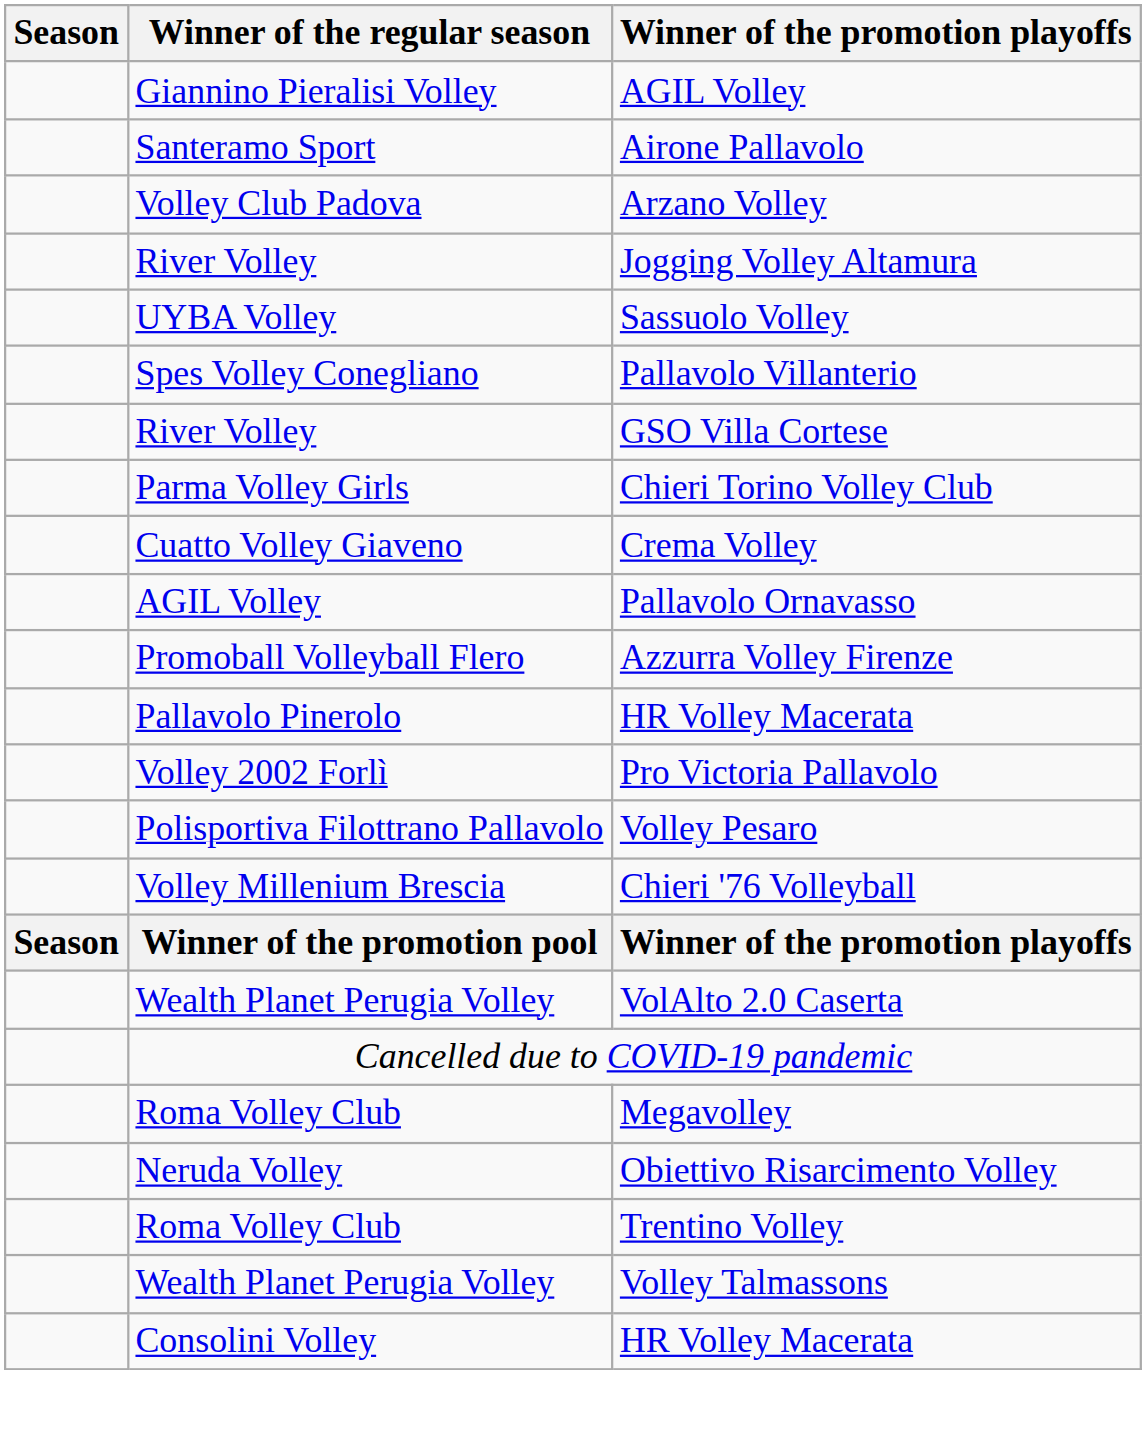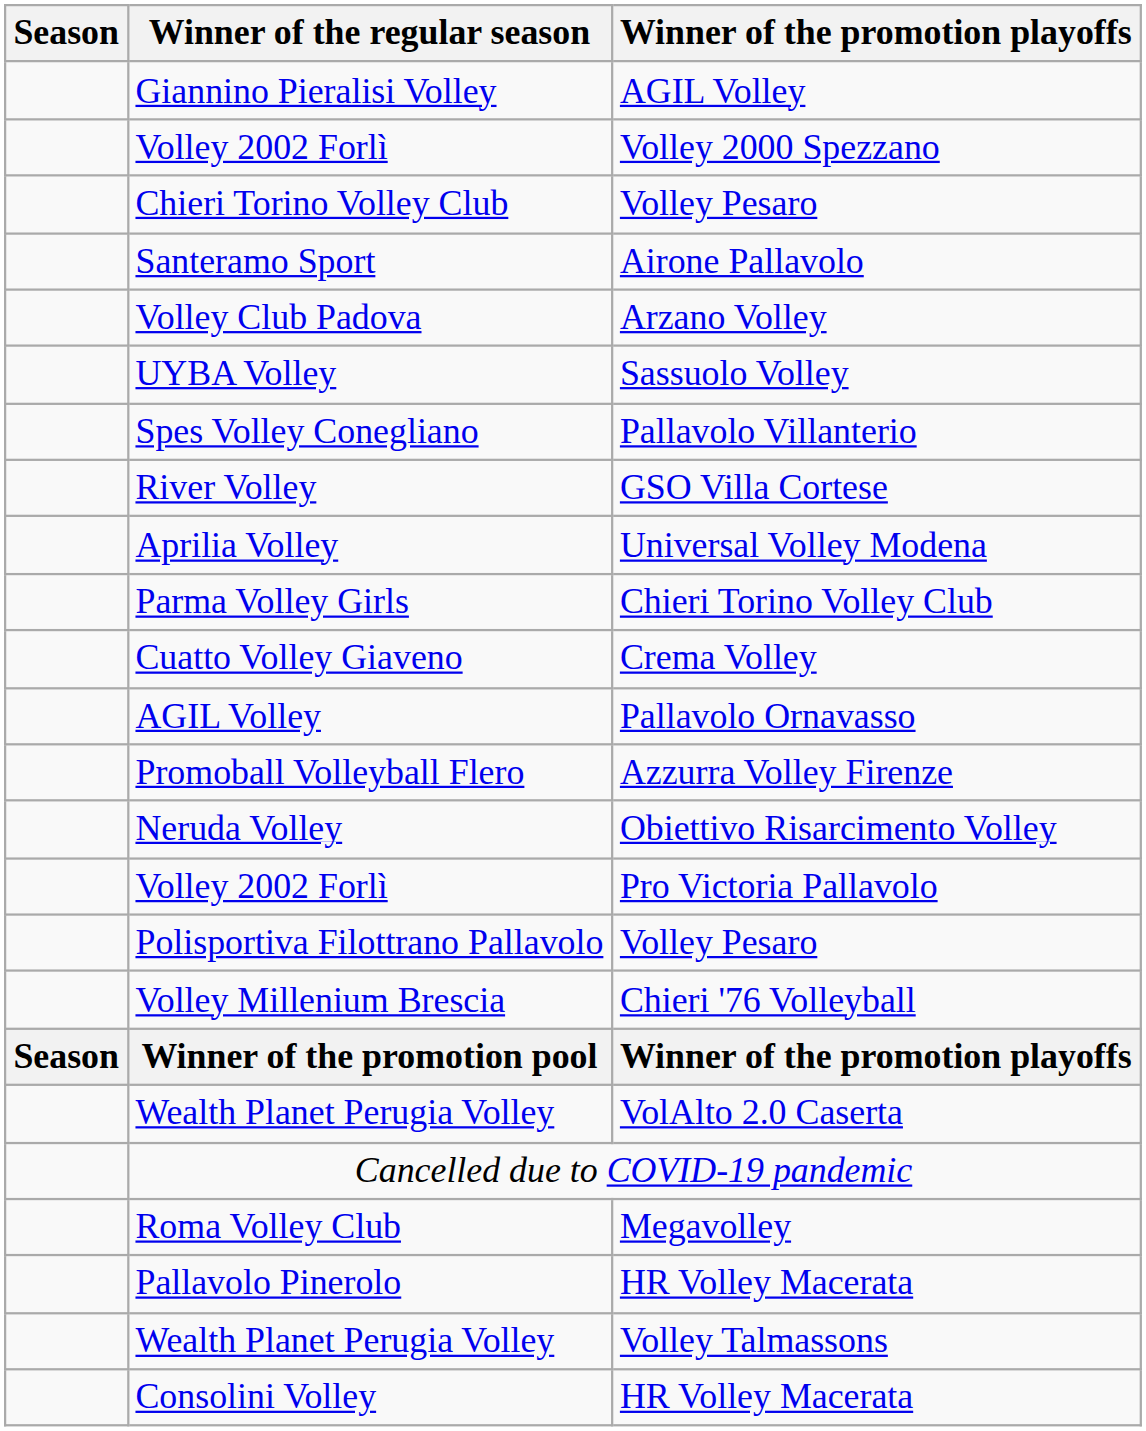 <table class="wikitable">
 <tr>
 <th>Season</th>
 <th>Winner of the regular season</th>
 <th>Winner of the promotion playoffs</th>
 </tr>
 <tr>
 <td align="center"></td>
 <td><a href='#'>Giannino Pieralisi Volley</a></td>
 <td><a href='#'>AGIL Volley</a></td>
 </tr>
 <tr>
 <td align="center"></td>
+<td><a href='#'>Volley 2002 Forlì</a></td>
+<td><a href='#'>Volley 2000 Spezzano</a></td>
+</tr>
+<tr>
+<td align="center"></td>
+<td><a href='#'>Chieri Torino Volley Club</a></td>
+<td><a href='#'>Volley Pesaro</a></td>
+</tr>
+<tr>
+<td align="center"></td>
 <td><a href='#'>Santeramo Sport</a></td>
 <td><a href='#'>Airone Pallavolo</a></td>
 </tr>
 <tr>
 <td align="center"></td>
 <td><a href='#'>Volley Club Padova</a></td>
 <td><a href='#'>Arzano Volley</a></td>
-</tr>
-<tr>
-<td align="center"></td>
-<td><a href='#'>River Volley</a></td>
-<td><a href='#'>Jogging Volley Altamura</a></td>
 </tr>
 <tr>
 <td align="center"></td>
 <td><a href='#'>UYBA Volley</a></td>
 <td><a href='#'>Sassuolo Volley</a></td>
 </tr>
 <tr>
 <td align="center"></td>
 <td><a href='#'>Spes Volley Conegliano</a></td>
 <td><a href='#'>Pallavolo Villanterio</a></td>
 </tr>
 <tr>
 <td align="center"></td>
 <td><a href='#'>River Volley</a></td>
 <td><a href='#'>GSO Villa Cortese</a></td>
+</tr>
+<tr>
+<td align="center"></td>
+<td><a href='#'>Aprilia Volley</a></td>
+<td><a href='#'>Universal Volley Modena</a></td>
 </tr>
 <tr>
 <td align="center"></td>
 <td><a href='#'>Parma Volley Girls</a></td>
 <td><a href='#'>Chieri Torino Volley Club</a></td>
 </tr>
 <tr>
 <td align="center"></td>
 <td><a href='#'>Cuatto Volley Giaveno</a></td>
 <td><a href='#'>Crema Volley</a></td>
 </tr>
 <tr>
 <td align="center"></td>
 <td><a href='#'>AGIL Volley</a></td>
 <td><a href='#'>Pallavolo Ornavasso</a></td>
 </tr>
 <tr>
 <td align="center"></td>
 <td><a href='#'>Promoball Volleyball Flero</a></td>
 <td><a href='#'>Azzurra Volley Firenze</a></td>
 </tr>
 <tr>
 <td align="center"></td>
-<td><a href='#'>Pallavolo Pinerolo</a></td>
-<td><a href='#'>HR Volley Macerata</a></td>
+<td><a href='#'>Neruda Volley</a></td>
+<td><a href='#'>Obiettivo Risarcimento Volley</a></td>
 </tr>
 <tr>
 <td align="center"></td>
 <td><a href='#'>Volley 2002 Forlì</a></td>
 <td><a href='#'>Pro Victoria Pallavolo</a></td>
 </tr>
 <tr>
 <td align="center"></td>
 <td><a href='#'>Polisportiva Filottrano Pallavolo</a></td>
 <td><a href='#'>Volley Pesaro</a></td>
 </tr>
 <tr>
 <td align="center"></td>
 <td><a href='#'>Volley Millenium Brescia</a></td>
 <td><a href='#'>Chieri '76 Volleyball</a></td>
 </tr>
 <tr>
 <th>Season</th>
 <th>Winner of the promotion pool</th>
 <th>Winner of the promotion playoffs</th>
 </tr>
 <tr>
 <td align="center"></td>
 <td><a href='#'>Wealth Planet Perugia Volley</a></td>
 <td><a href='#'>VolAlto 2.0 Caserta</a></td>
 </tr>
 <tr>
 <td align="center"></td>
 <td ! colspan=2 align="center"><em>Cancelled due to <a href='#'>COVID-19 pandemic</a></em></td>
 </tr>
 <tr>
 <td align="center"></td>
 <td><a href='#'>Roma Volley Club</a></td>
 <td><a href='#'>Megavolley</a></td>
 </tr>
 <tr>
 <td align="center"></td>
-<td><a href='#'>Neruda Volley</a></td>
-<td><a href='#'>Obiettivo Risarcimento Volley</a></td>
-</tr>
-<tr>
-<td align="center"></td>
-<td><a href='#'>Roma Volley Club</a></td>
-<td><a href='#'>Trentino Volley</a></td>
+<td><a href='#'>Pallavolo Pinerolo</a></td>
+<td><a href='#'>HR Volley Macerata</a></td>
 </tr>
 <tr>
 <td align="center"></td>
 <td><a href='#'>Wealth Planet Perugia Volley</a></td>
 <td><a href='#'>Volley Talmassons</a></td>
 </tr>
 <tr>
 <td align="center"></td>
 <td><a href='#'>Consolini Volley</a></td>
 <td><a href='#'>HR Volley Macerata</a></td>
 </tr>
 </table>
